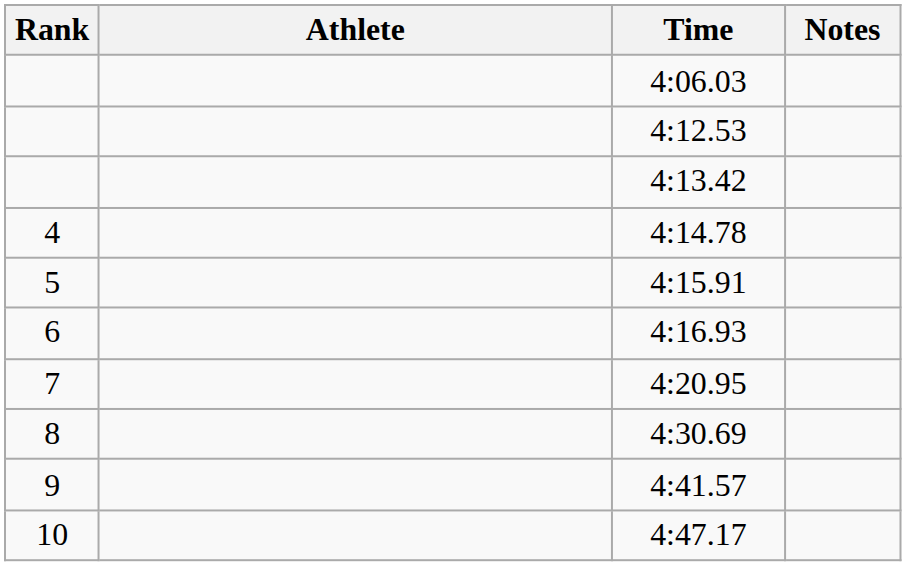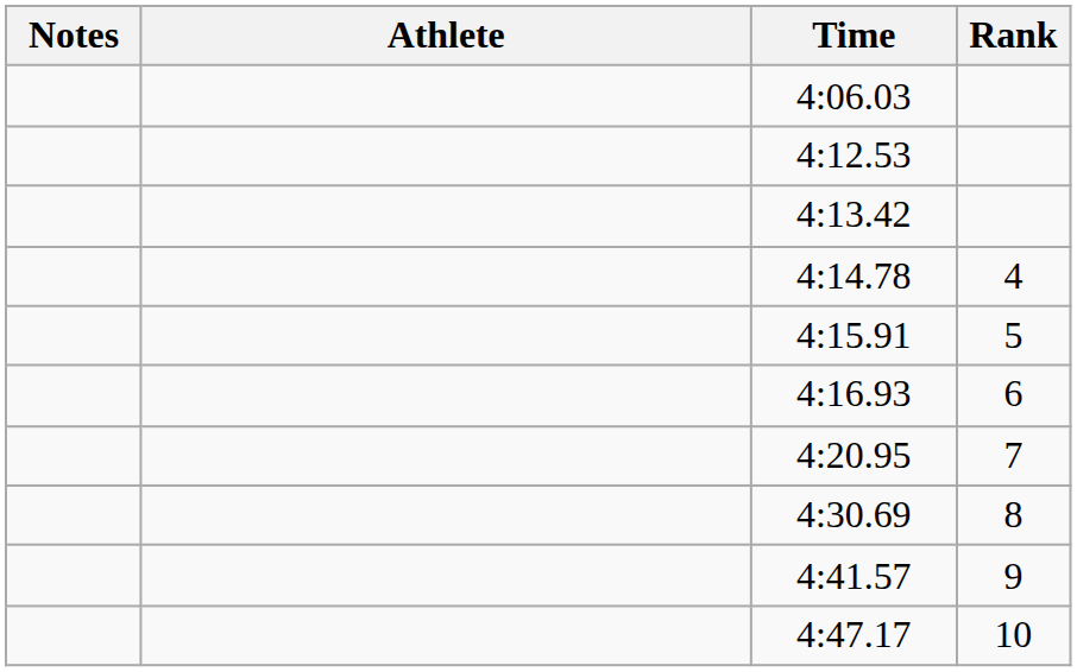 <table class="wikitable" style="text-align:center">
 <tr>
-<th width=40>Rank</th>
+<th width=50>Notes</th>
 <th width=250>Athlete</th>
 <th width=80>Time</th>
-<th width=50>Notes</th>
+<th width=40>Rank</th>
 </tr>
 <tr>
 <td></td>
 <td align=left></td>
 <td>4:06.03</td>
 <td></td>
 </tr>
 <tr>
 <td></td>
 <td align=left></td>
 <td>4:12.53</td>
 <td></td>
 </tr>
 <tr>
 <td></td>
 <td align=left></td>
 <td>4:13.42</td>
 <td></td>
 </tr>
 <tr>
-<td>4</td>
+<td></td>
 <td align=left></td>
 <td>4:14.78</td>
-<td></td>
+<td>4</td>
 </tr>
 <tr>
-<td>5</td>
+<td></td>
 <td align=left></td>
 <td>4:15.91</td>
-<td></td>
+<td>5</td>
 </tr>
 <tr>
-<td>6</td>
+<td></td>
 <td align=left></td>
 <td>4:16.93</td>
-<td></td>
+<td>6</td>
 </tr>
 <tr>
-<td>7</td>
+<td></td>
 <td align=left></td>
 <td>4:20.95</td>
-<td></td>
+<td>7</td>
 </tr>
 <tr>
-<td>8</td>
+<td></td>
 <td align=left></td>
 <td>4:30.69</td>
-<td></td>
+<td>8</td>
 </tr>
 <tr>
-<td>9</td>
+<td></td>
 <td align=left></td>
 <td>4:41.57</td>
-<td></td>
+<td>9</td>
 </tr>
 <tr>
-<td>10</td>
+<td></td>
 <td align=left></td>
 <td>4:47.17</td>
-<td></td>
+<td>10</td>
 </tr>
 </table>
